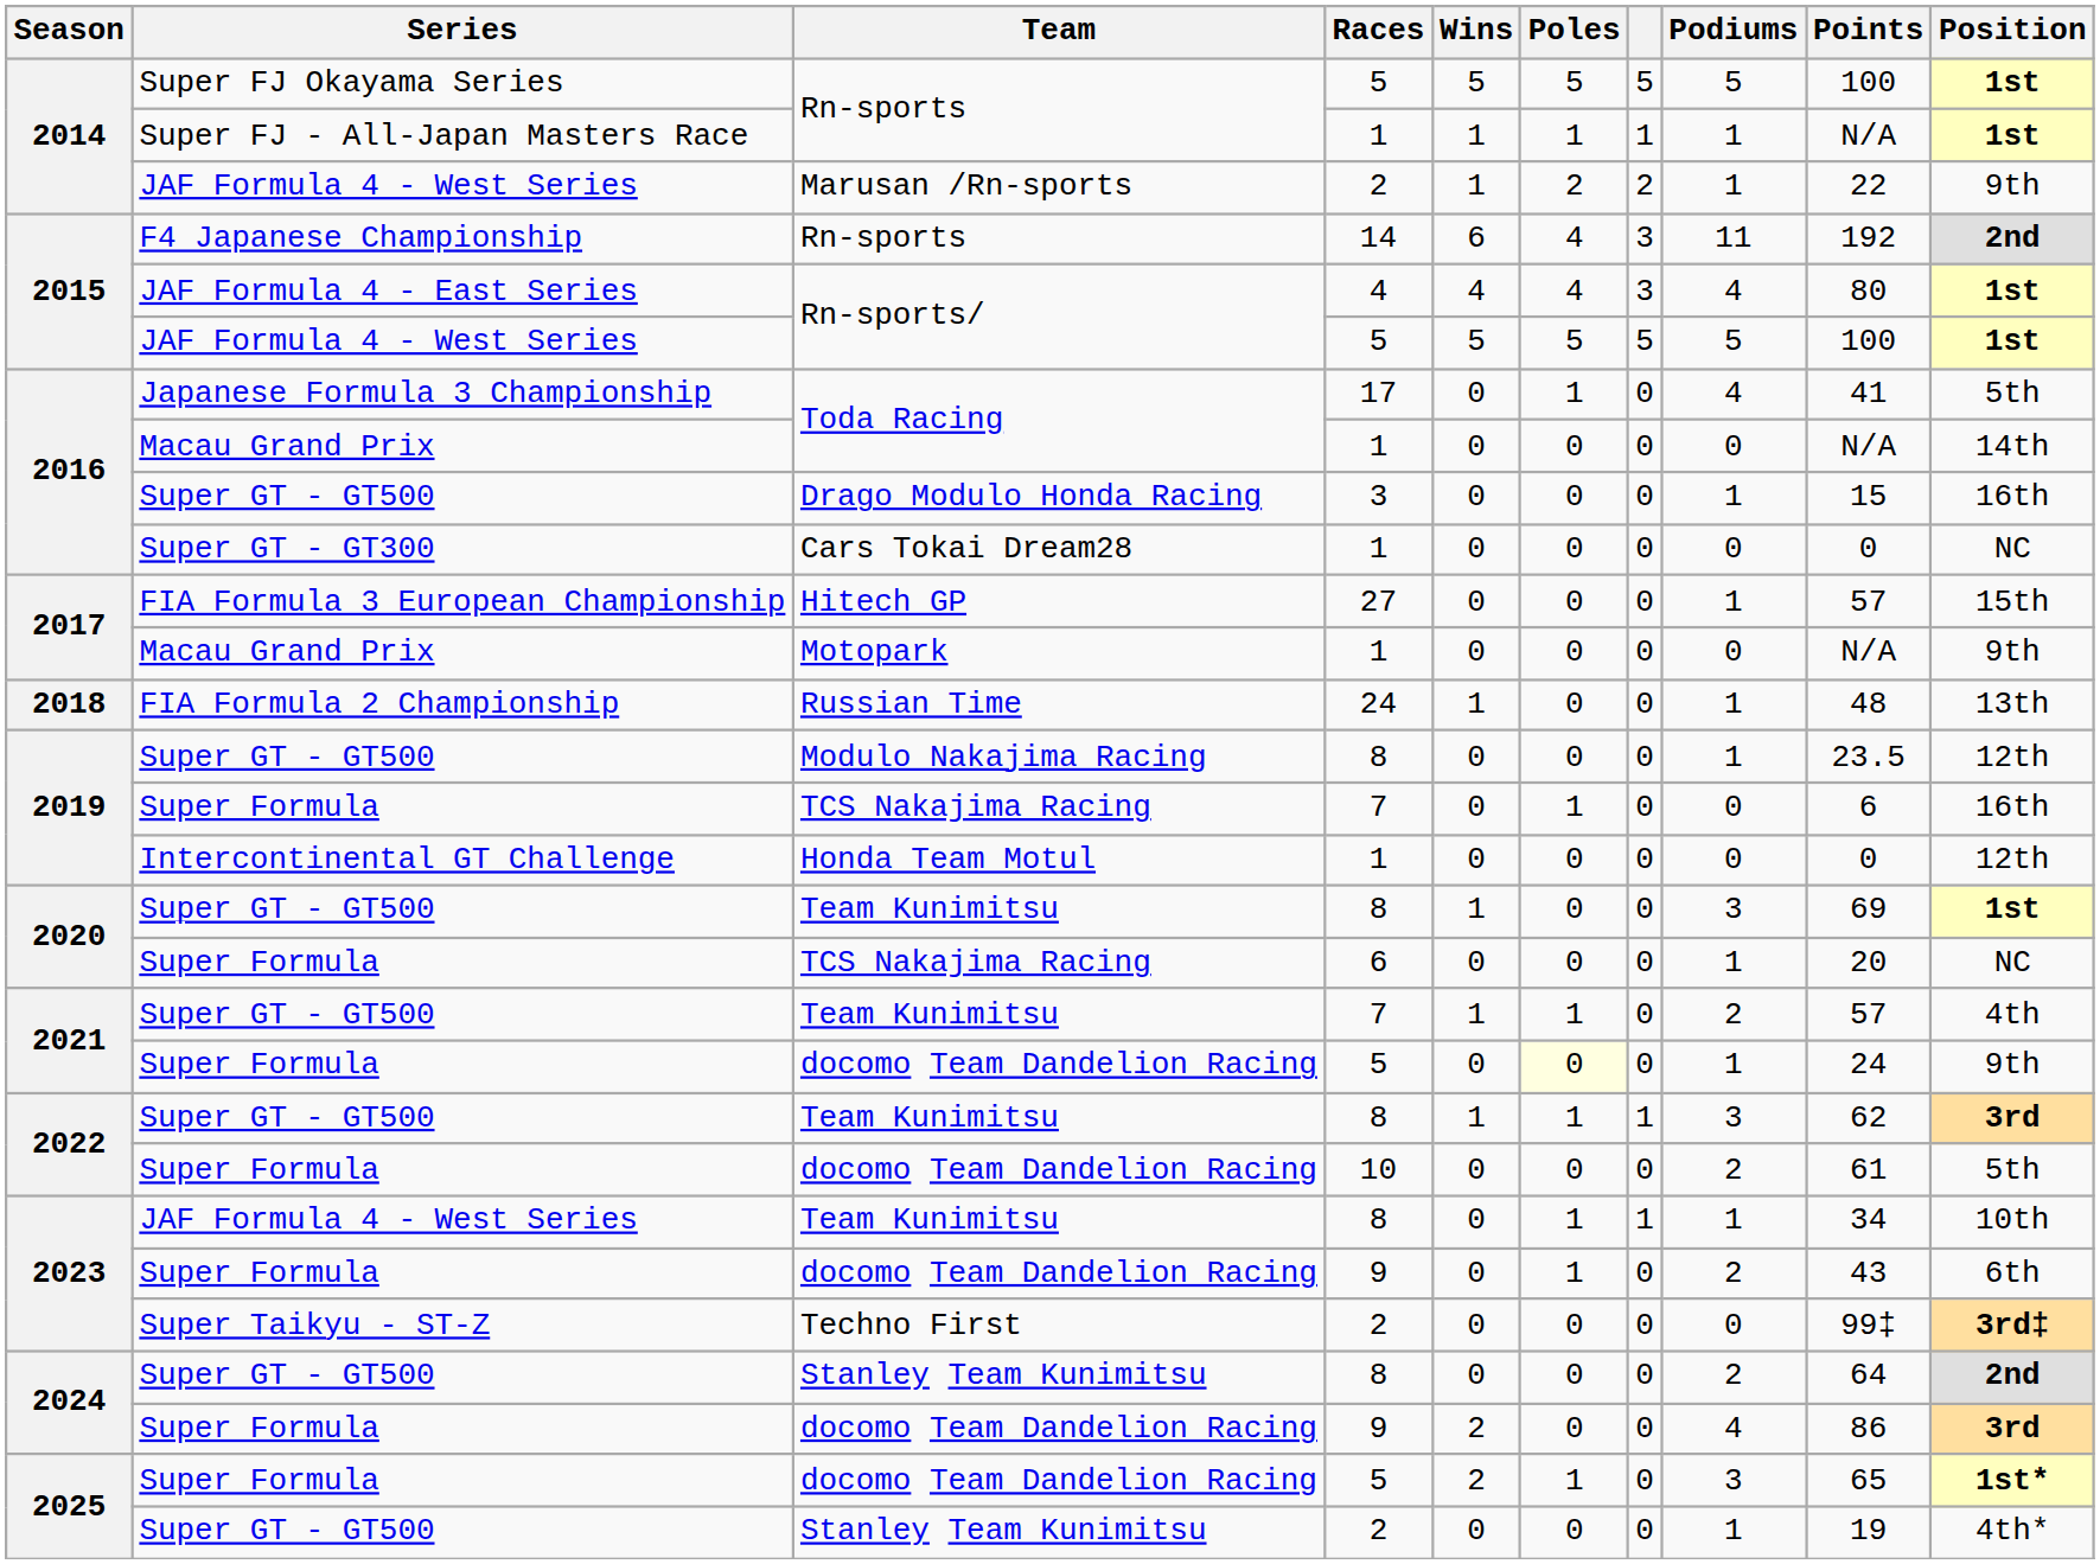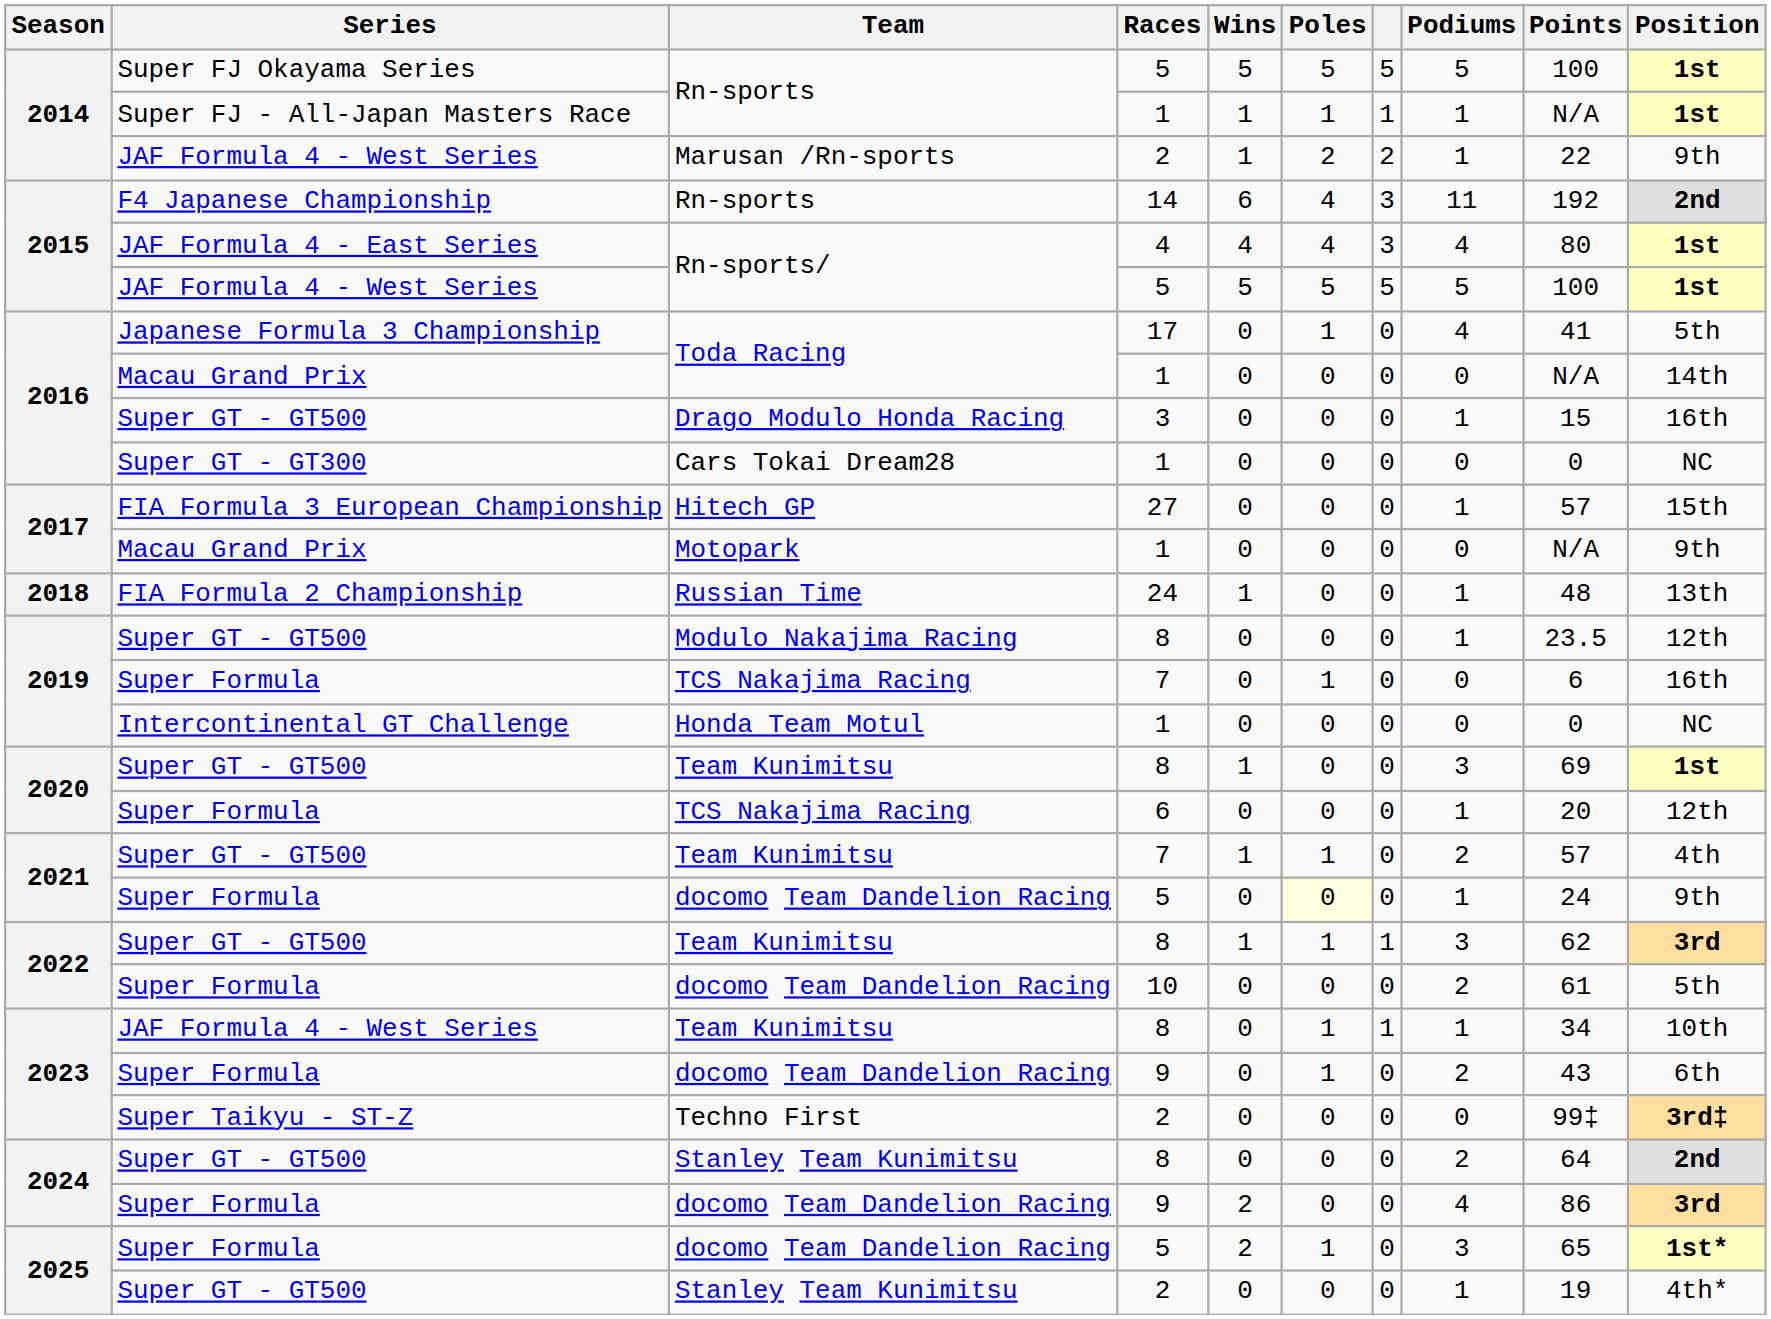 <table class="wikitable" style="font-size: 90%; text-align:center">
 <tr>
 <th>Season</th>
 <th>Series</th>
 <th>Team</th>
 <th>Races</th>
 <th>Wins</th>
 <th>Poles</th>
 <th></th>
 <th>Podiums</th>
 <th>Points</th>
 <th>Position</th>
 </tr>
 <tr>
 <th rowspan="3">2014</th>
 <td align=left>Super FJ Okayama Series</td>
 <td rowspan="2" align=left>Rn-sports</td>
 <td>5</td>
 <td>5</td>
 <td>5</td>
 <td>5</td>
 <td>5</td>
 <td>100</td>
 <td style="background:#FFFFBF;"><strong>1st</strong></td>
 </tr>
 <tr>
 <td align=left>Super FJ - All-Japan Masters Race</td>
 <td>1</td>
 <td>1</td>
 <td>1</td>
 <td>1</td>
 <td>1</td>
 <td>N/A</td>
 <td style="background:#FFFFBF;"><strong>1st</strong></td>
 </tr>
 <tr>
 <td align=left><a href='#'>JAF Formula 4 - West Series</a></td>
 <td align=left>Marusan /Rn-sports</td>
 <td>2</td>
 <td>1</td>
 <td>2</td>
 <td>2</td>
 <td>1</td>
 <td>22</td>
 <td>9th</td>
 </tr>
 <tr>
 <th rowspan="3">2015</th>
 <td align="left"><a href='#'>F4 Japanese Championship</a></td>
 <td align="left">Rn-sports</td>
 <td>14</td>
 <td>6</td>
 <td>4</td>
 <td>3</td>
 <td>11</td>
 <td>192</td>
 <td style="background:#DFDFDF;"><strong>2nd</strong></td>
 </tr>
 <tr>
 <td align=left><a href='#'>JAF Formula 4 - East Series</a></td>
 <td rowspan="2" align=left>Rn-sports/</td>
 <td>4</td>
 <td>4</td>
 <td>4</td>
 <td>3</td>
 <td>4</td>
 <td>80</td>
 <td style="background:#FFFFBF;"><strong>1st</strong></td>
 </tr>
 <tr>
 <td align=left><a href='#'>JAF Formula 4 - West Series</a></td>
 <td>5</td>
 <td>5</td>
 <td>5</td>
 <td>5</td>
 <td>5</td>
 <td>100</td>
 <td style="background:#FFFFBF;"><strong>1st</strong></td>
 </tr>
 <tr>
 <th rowspan="4">2016</th>
 <td align=left><a href='#'>Japanese Formula 3 Championship</a></td>
 <td align=left rowspan=2><a href='#'>Toda Racing</a></td>
 <td>17</td>
 <td>0</td>
 <td>1</td>
 <td>0</td>
 <td>4</td>
 <td>41</td>
 <td>5th</td>
 </tr>
 <tr>
 <td align=left><a href='#'>Macau Grand Prix</a></td>
 <td>1</td>
 <td>0</td>
 <td>0</td>
 <td>0</td>
 <td>0</td>
 <td>N/A</td>
 <td>14th</td>
 </tr>
 <tr>
 <td align="left"><a href='#'>Super GT - GT500</a></td>
 <td align="left"><a href='#'>Drago Modulo Honda Racing</a></td>
 <td>3</td>
 <td>0</td>
 <td>0</td>
 <td>0</td>
 <td>1</td>
 <td>15</td>
 <td>16th</td>
 </tr>
 <tr>
 <td align=left><a href='#'>Super GT - GT300</a></td>
 <td align=left>Cars Tokai Dream28</td>
 <td>1</td>
 <td>0</td>
 <td>0</td>
 <td>0</td>
 <td>0</td>
 <td>0</td>
 <td>NC</td>
 </tr>
 <tr>
 <th rowspan=2>2017</th>
 <td align=left nowrap><a href='#'>FIA Formula 3 European Championship</a></td>
 <td align=left><a href='#'>Hitech GP</a></td>
 <td>27</td>
 <td>0</td>
 <td>0</td>
 <td>0</td>
 <td>1</td>
 <td>57</td>
 <td>15th</td>
 </tr>
 <tr>
 <td align=left><a href='#'>Macau Grand Prix</a></td>
 <td align=left><a href='#'>Motopark</a></td>
 <td>1</td>
 <td>0</td>
 <td>0</td>
 <td>0</td>
 <td>0</td>
 <td>N/A</td>
 <td>9th</td>
 </tr>
 <tr>
 <th>2018</th>
 <td align=left><a href='#'>FIA Formula 2 Championship</a></td>
 <td align=left><a href='#'>Russian Time</a></td>
 <td>24</td>
 <td>1</td>
 <td>0</td>
 <td>0</td>
 <td>1</td>
 <td>48</td>
 <td>13th</td>
 </tr>
 <tr>
 <th rowspan=3>2019</th>
 <td align=left><a href='#'>Super GT - GT500</a></td>
 <td align=left><a href='#'>Modulo Nakajima Racing</a></td>
 <td>8</td>
 <td>0</td>
 <td>0</td>
 <td>0</td>
 <td>1</td>
 <td>23.5</td>
 <td>12th</td>
 </tr>
 <tr>
 <td align=left><a href='#'>Super Formula</a></td>
 <td align=left><a href='#'>TCS Nakajima Racing</a></td>
 <td>7</td>
 <td>0</td>
 <td>1</td>
 <td>0</td>
 <td>0</td>
 <td>6</td>
 <td>16th</td>
 </tr>
 <tr>
 <td align=left><a href='#'>Intercontinental GT Challenge</a></td>
 <td align=left><a href='#'>Honda Team Motul</a></td>
 <td>1</td>
 <td>0</td>
 <td>0</td>
 <td>0</td>
 <td>0</td>
 <td>0</td>
-<td>12th</td>
+<td>NC</td>
 </tr>
 <tr>
 <th rowspan=2>2020</th>
 <td align=left><a href='#'>Super GT - GT500</a></td>
 <td align=left><a href='#'>Team Kunimitsu</a></td>
 <td>8</td>
 <td>1</td>
 <td>0</td>
 <td>0</td>
 <td>3</td>
 <td>69</td>
 <td style="background:#FFFFBF;"><strong>1st</strong></td>
 </tr>
 <tr>
 <td align=left><a href='#'>Super Formula</a></td>
 <td align=left><a href='#'>TCS Nakajima Racing</a></td>
 <td>6</td>
 <td>0</td>
 <td>0</td>
 <td>0</td>
 <td>1</td>
 <td>20</td>
-<td>NC</td>
+<td>12th</td>
 </tr>
 <tr>
 <th rowspan=2>2021</th>
 <td align=left><a href='#'>Super GT - GT500</a></td>
 <td align=left><a href='#'>Team Kunimitsu</a></td>
 <td>7</td>
 <td>1</td>
 <td>1</td>
 <td>0</td>
 <td>2</td>
 <td>57</td>
 <td>4th</td>
 </tr>
 <tr>
 <td align=left><a href='#'>Super Formula</a></td>
 <td align=left nowrap><a href='#'>docomo</a> <a href='#'>Team Dandelion Racing</a></td>
 <td>5</td>
 <td>0</td>
 <td style="background: lightyellow;">0</td>
 <td>0</td>
 <td>1</td>
 <td>24</td>
 <td>9th</td>
 </tr>
 <tr>
 <th rowspan="2">2022</th>
 <td align="left"><a href='#'>Super GT - GT500</a></td>
 <td align="left"><a href='#'>Team Kunimitsu</a></td>
 <td>8</td>
 <td>1</td>
 <td>1</td>
 <td>1</td>
 <td>3</td>
 <td>62</td>
 <td style="background:#FFDF9F;"><strong>3rd</strong></td>
 </tr>
 <tr>
 <td align="left"><a href='#'>Super Formula</a></td>
 <td align="left"><a href='#'>docomo</a> <a href='#'>Team Dandelion Racing</a></td>
 <td>10</td>
 <td>0</td>
 <td>0</td>
 <td>0</td>
 <td>2</td>
 <td>61</td>
 <td>5th</td>
 </tr>
 <tr>
 <th rowspan="3">2023</th>
 <td align=left><a href='#'>JAF Formula 4 - West Series</a></td>
 <td align="left"><a href='#'>Team Kunimitsu</a></td>
 <td>8</td>
 <td>0</td>
 <td>1</td>
 <td>1</td>
 <td>1</td>
 <td>34</td>
 <td>10th</td>
 </tr>
 <tr>
 <td align="left"><a href='#'>Super Formula</a></td>
 <td align="left"><a href='#'>docomo</a> <a href='#'>Team Dandelion Racing</a></td>
 <td>9</td>
 <td>0</td>
 <td>1</td>
 <td>0</td>
 <td>2</td>
 <td>43</td>
 <td>6th</td>
 </tr>
 <tr>
 <td align=left><a href='#'>Super Taikyu - ST-Z</a></td>
 <td align=left>Techno First</td>
 <td>2</td>
 <td>0</td>
 <td>0</td>
 <td>0</td>
 <td>0</td>
 <td>99‡</td>
 <td style="background:#FFDF9F;"><strong>3rd‡</strong></td>
 </tr>
 <tr>
 <th rowspan="2">2024</th>
 <td align=left><a href='#'>Super GT - GT500</a></td>
 <td align=left><a href='#'>Stanley</a> <a href='#'>Team Kunimitsu</a></td>
 <td>8</td>
 <td>0</td>
 <td>0</td>
 <td>0</td>
 <td>2</td>
 <td>64</td>
 <td style="background:#DFDFDF;"><strong>2nd</strong></td>
 </tr>
 <tr>
 <td align=left><a href='#'>Super Formula</a></td>
 <td align=left><a href='#'>docomo</a> <a href='#'>Team Dandelion Racing</a></td>
 <td>9</td>
 <td>2</td>
 <td>0</td>
 <td>0</td>
 <td>4</td>
 <td>86</td>
 <td style="background:#FFDF9F;"><strong>3rd</strong></td>
 </tr>
 <tr>
 <th rowspan=2>2025</th>
 <td align="left"><a href='#'>Super Formula</a></td>
 <td align="left"><a href='#'>docomo</a> <a href='#'>Team Dandelion Racing</a></td>
 <td>5</td>
 <td>2</td>
 <td>1</td>
 <td>0</td>
 <td>3</td>
 <td>65</td>
 <td style="background:#FFFFBF;"><strong>1st*</strong></td>
 </tr>
 <tr>
 <td align=left><a href='#'>Super GT - GT500</a></td>
 <td align=left><a href='#'>Stanley</a> <a href='#'>Team Kunimitsu</a></td>
 <td>2</td>
 <td>0</td>
 <td>0</td>
 <td>0</td>
 <td>1</td>
 <td>19</td>
 <td>4th*</td>
 </tr>
 <tr>
 </tr>
 </table>
